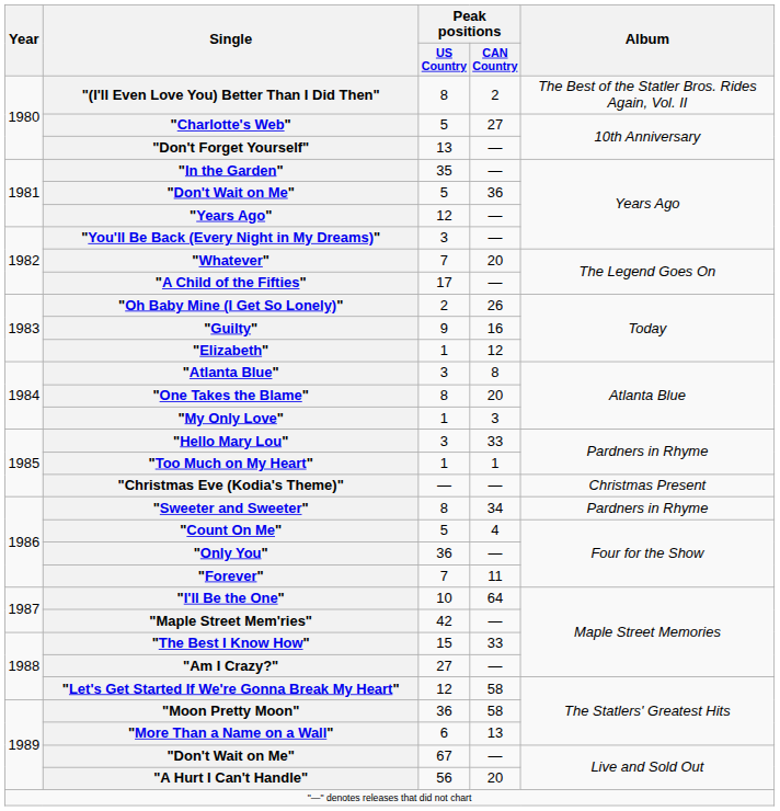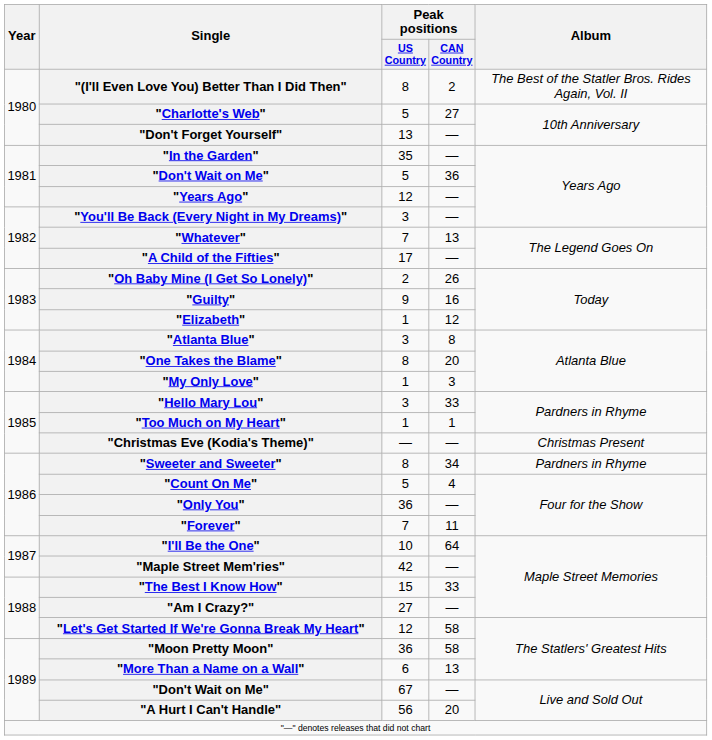 <table class="wikitable plainrowheaders" style="text-align:center;">
 <tr>
 <th rowspan="2">Year</th>
 <th rowspan="2" style="width:26em;">Single</th>
 <th colspan="2">Peak positions</th>
 <th rowspan="2">Album</th>
 </tr>
 <tr style="font-size:smaller;">
 <th width="45"><a href='#'>US Country</a><br></th>
 <th width="45"><a href='#'>CAN Country</a><br></th>
 </tr>
 <tr>
 <td rowspan="3">1980</td>
 <th scope="row">"(I'll Even Love You) Better Than I Did Then"</th>
 <td>8</td>
 <td>2</td>
 <td><em>The Best of the Statler Bros. Rides Again, Vol. II</em></td>
 </tr>
 <tr>
 <th scope="row">"<a href='#'>Charlotte's Web</a>"</th>
 <td>5</td>
 <td>27</td>
 <td rowspan="2"><em>10th Anniversary</em></td>
 </tr>
 <tr>
 <th scope="row">"Don't Forget Yourself"</th>
 <td>13</td>
 <td>—</td>
 </tr>
 <tr>
 <td rowspan="3">1981</td>
 <th scope="row">"<a href='#'>In the Garden</a>"</th>
 <td>35</td>
 <td>—</td>
 <td rowspan="4"><em>Years Ago</em></td>
 </tr>
 <tr>
 <th scope="row">"<a href='#'>Don't Wait on Me</a>"</th>
 <td>5</td>
 <td>36</td>
 </tr>
 <tr>
 <th scope="row">"<a href='#'>Years Ago</a>"</th>
 <td>12</td>
 <td>—</td>
 </tr>
 <tr>
 <td rowspan="3">1982</td>
 <th scope="row">"<a href='#'>You'll Be Back (Every Night in My Dreams)</a>"</th>
 <td>3</td>
 <td>—</td>
 </tr>
 <tr>
 <th scope="row">"<a href='#'>Whatever</a>"</th>
 <td>7</td>
-<td>20</td>
+<td>13</td>
 <td rowspan="2"><em>The Legend Goes On</em></td>
 </tr>
 <tr>
 <th scope="row">"<a href='#'>A Child of the Fifties</a>"</th>
 <td>17</td>
 <td>—</td>
 </tr>
 <tr>
 <td rowspan="3">1983</td>
 <th scope="row">"<a href='#'>Oh Baby Mine (I Get So Lonely)</a>"</th>
 <td>2</td>
 <td>26</td>
 <td rowspan="3"><em>Today</em></td>
 </tr>
 <tr>
 <th scope="row">"<a href='#'>Guilty</a>"</th>
 <td>9</td>
 <td>16</td>
 </tr>
 <tr>
 <th scope="row">"<a href='#'>Elizabeth</a>"</th>
 <td>1</td>
 <td>12</td>
 </tr>
 <tr>
 <td rowspan="3">1984</td>
 <th scope="row">"<a href='#'>Atlanta Blue</a>"</th>
 <td>3</td>
 <td>8</td>
 <td rowspan="3"><em>Atlanta Blue</em></td>
 </tr>
 <tr>
 <th scope="row">"<a href='#'>One Takes the Blame</a>"</th>
 <td>8</td>
 <td>20</td>
 </tr>
 <tr>
 <th scope="row">"<a href='#'>My Only Love</a>"</th>
 <td>1</td>
 <td>3</td>
 </tr>
 <tr>
 <td rowspan="3">1985</td>
 <th scope="row">"<a href='#'>Hello Mary Lou</a>"</th>
 <td>3</td>
 <td>33</td>
 <td rowspan="2"><em>Pardners in Rhyme</em></td>
 </tr>
 <tr>
 <th scope="row">"<a href='#'>Too Much on My Heart</a>"</th>
 <td>1</td>
 <td>1</td>
 </tr>
 <tr>
 <th scope="row">"Christmas Eve (Kodia's Theme)"</th>
 <td>—</td>
 <td>—</td>
 <td><em>Christmas Present</em></td>
 </tr>
 <tr>
 <td rowspan="4">1986</td>
 <th scope="row">"<a href='#'>Sweeter and Sweeter</a>"</th>
 <td>8</td>
 <td>34</td>
 <td><em>Pardners in Rhyme</em></td>
 </tr>
 <tr>
 <th scope="row">"<a href='#'>Count On Me</a>"</th>
 <td>5</td>
 <td>4</td>
 <td rowspan="3"><em>Four for the Show</em></td>
 </tr>
 <tr>
 <th scope="row">"<a href='#'>Only You</a>"</th>
 <td>36</td>
 <td>—</td>
 </tr>
 <tr>
 <th scope="row">"<a href='#'>Forever</a>"</th>
 <td>7</td>
 <td>11</td>
 </tr>
 <tr>
 <td rowspan="2">1987</td>
 <th scope="row">"<a href='#'>I'll Be the One</a>"</th>
 <td>10</td>
 <td>64</td>
 <td rowspan="4"><em>Maple Street Memories</em></td>
 </tr>
 <tr>
 <th scope="row">"Maple Street Mem'ries"</th>
 <td>42</td>
 <td>—</td>
 </tr>
 <tr>
 <td rowspan="3">1988</td>
 <th scope="row">"<a href='#'>The Best I Know How</a>"</th>
 <td>15</td>
 <td>33</td>
 </tr>
 <tr>
 <th scope="row">"Am I Crazy?"</th>
 <td>27</td>
 <td>—</td>
 </tr>
 <tr>
 <th scope="row">"<a href='#'>Let's Get Started If We're Gonna Break My Heart</a>"</th>
 <td>12</td>
 <td>58</td>
 <td rowspan="3"><em>The Statlers' Greatest Hits</em></td>
 </tr>
 <tr>
 <td rowspan="4">1989</td>
 <th scope="row">"Moon Pretty Moon"</th>
 <td>36</td>
 <td>58</td>
 </tr>
 <tr>
 <th scope="row">"<a href='#'>More Than a Name on a Wall</a>"</th>
 <td>6</td>
 <td>13</td>
 </tr>
 <tr>
 <th scope="row">"Don't Wait on Me" </th>
 <td>67</td>
 <td>—</td>
 <td rowspan="2"><em>Live and Sold Out</em></td>
 </tr>
 <tr>
 <th scope="row">"A Hurt I Can't Handle"</th>
 <td>56</td>
 <td>20</td>
 </tr>
 <tr>
 <td colspan="5" style="font-size: 8pt">"—" denotes releases that did not chart</td>
 </tr>
 </table>
